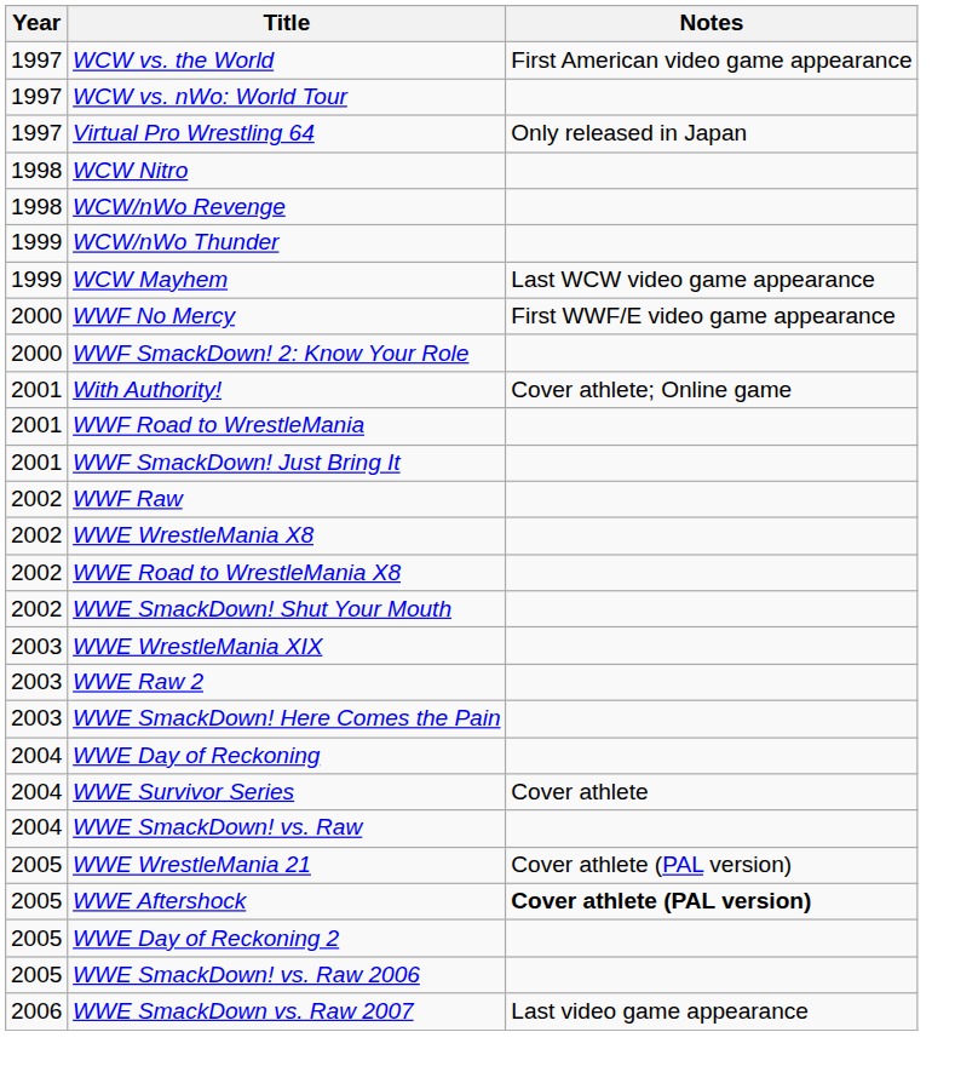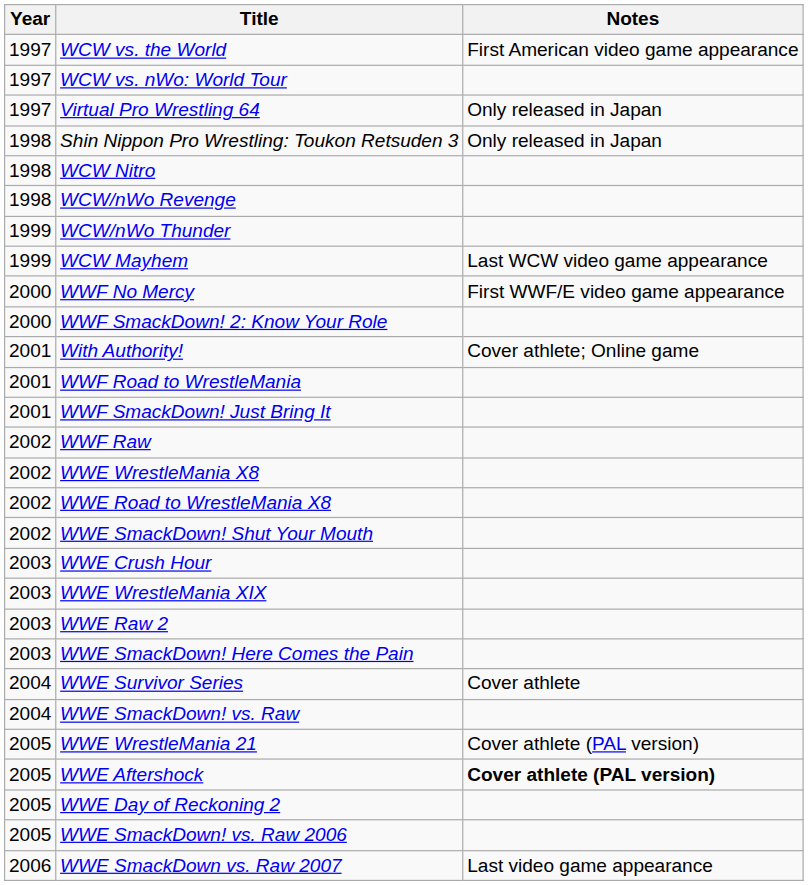 <table class="wikitable sortable">
 <tr>
 <th>Year</th>
 <th>Title</th>
 <th>Notes</th>
 </tr>
 <tr>
 <td>1997</td>
 <td><em><a href='#'>WCW vs. the World</a></em></td>
 <td>First American video game appearance</td>
 </tr>
 <tr>
 <td>1997</td>
 <td><em><a href='#'>WCW vs. nWo: World Tour</a></em></td>
 <td></td>
 </tr>
 <tr>
 <td>1997</td>
 <td><em><a href='#'>Virtual Pro Wrestling 64</a></em></td>
+<td>Only released in Japan</td>
+</tr>
+<tr>
+<td>1998</td>
+<td><em>Shin Nippon Pro Wrestling: Toukon Retsuden 3</em></td>
 <td>Only released in Japan</td>
 </tr>
 <tr>
 <td>1998</td>
 <td><em><a href='#'>WCW Nitro</a></em></td>
 <td></td>
 </tr>
 <tr>
 <td>1998</td>
 <td><em><a href='#'>WCW/nWo Revenge</a></em></td>
 <td></td>
 </tr>
 <tr>
 <td>1999</td>
 <td><em><a href='#'>WCW/nWo Thunder</a></em></td>
 <td></td>
 </tr>
 <tr>
 <td>1999</td>
 <td><em><a href='#'>WCW Mayhem</a></em></td>
 <td>Last WCW video game appearance</td>
 </tr>
 <tr>
 <td>2000</td>
 <td><em><a href='#'>WWF No Mercy</a></em></td>
 <td>First WWF/E video game appearance</td>
 </tr>
 <tr>
 <td>2000</td>
 <td><em><a href='#'>WWF SmackDown! 2: Know Your Role</a></em></td>
 <td></td>
 </tr>
 <tr>
 <td>2001</td>
 <td><em><a href='#'>With Authority!</a></em></td>
 <td>Cover athlete; Online game</td>
 </tr>
 <tr>
 <td>2001</td>
 <td><em><a href='#'>WWF Road to WrestleMania</a></em></td>
 <td></td>
 </tr>
 <tr>
 <td>2001</td>
 <td><em><a href='#'>WWF SmackDown! Just Bring It</a></em></td>
 <td></td>
 </tr>
 <tr>
 <td>2002</td>
 <td><em><a href='#'>WWF Raw</a></em></td>
 <td></td>
 </tr>
 <tr>
 <td>2002</td>
 <td><em><a href='#'>WWE WrestleMania X8</a></em></td>
 <td></td>
 </tr>
 <tr>
 <td>2002</td>
 <td><em><a href='#'>WWE Road to WrestleMania X8</a></em></td>
 <td></td>
 </tr>
 <tr>
 <td>2002</td>
 <td><em><a href='#'>WWE SmackDown! Shut Your Mouth</a></em></td>
 <td></td>
 </tr>
 <tr>
 <td>2003</td>
+<td><em><a href='#'>WWE Crush Hour</a></em></td>
+<td></td>
+</tr>
+<tr>
+<td>2003</td>
 <td><em><a href='#'>WWE WrestleMania XIX</a></em></td>
 <td></td>
 </tr>
 <tr>
 <td>2003</td>
 <td><em><a href='#'>WWE Raw 2</a></em></td>
 <td></td>
 </tr>
 <tr>
 <td>2003</td>
 <td><em><a href='#'>WWE SmackDown! Here Comes the Pain</a></em></td>
-<td></td>
-</tr>
-<tr>
-<td>2004</td>
-<td><em><a href='#'>WWE Day of Reckoning</a></em></td>
 <td></td>
 </tr>
 <tr>
 <td>2004</td>
 <td><em><a href='#'>WWE Survivor Series</a></em></td>
 <td>Cover athlete</td>
 </tr>
 <tr>
 <td>2004</td>
 <td><em><a href='#'>WWE SmackDown! vs. Raw</a></em></td>
 <td></td>
 </tr>
 <tr>
 <td>2005</td>
 <td><em><a href='#'>WWE WrestleMania 21</a></em></td>
 <td>Cover athlete (<a href='#'>PAL</a> version)</td>
 </tr>
 <tr>
 <td>2005</td>
 <td><em><a href='#'>WWE Aftershock</a></em></td>
 <td><strong>Cover athlete (PAL version)</strong></td>
 </tr>
 <tr>
 <td>2005</td>
 <td><em><a href='#'>WWE Day of Reckoning 2</a></em></td>
 <td></td>
 </tr>
 <tr>
 <td>2005</td>
 <td><em><a href='#'>WWE SmackDown! vs. Raw 2006</a></em></td>
 <td></td>
 </tr>
 <tr>
 <td>2006</td>
 <td><em><a href='#'>WWE SmackDown vs. Raw 2007</a></em></td>
 <td>Last video game appearance</td>
 </tr>
 </table>
